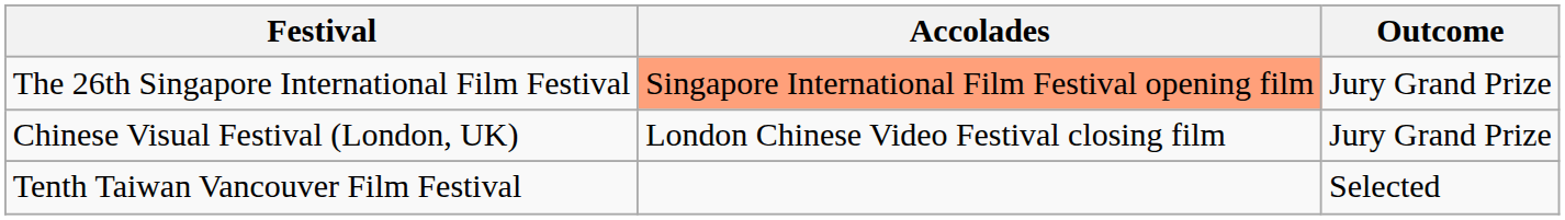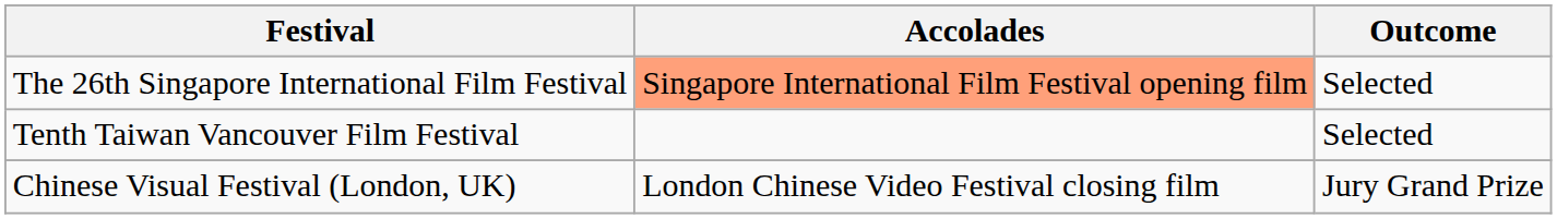 <table class="wikitable">
 <tr>
 <th><strong>Festival</strong></th>
 <th><strong>Accolades</strong></th>
 <th><strong>Outcome</strong></th>
 </tr>
 <tr>
 <td>The 26th Singapore International Film Festival</td>
 <td style="background: lightsalmon;">Singapore International Film Festival opening film</td>
-<td>Jury Grand Prize</td>
+<td>Selected</td>
+</tr>
+<tr>
+<td>Tenth Taiwan Vancouver Film Festival</td>
+<td></td>
+<td>Selected</td>
 </tr>
 <tr>
 <td>Chinese Visual Festival (London, UK)</td>
 <td>London Chinese Video Festival closing film</td>
 <td>Jury Grand Prize</td>
 </tr>
-<tr>
-<td>Tenth Taiwan Vancouver Film Festival</td>
-<td></td>
-<td>Selected</td>
-</tr>
 </table>
